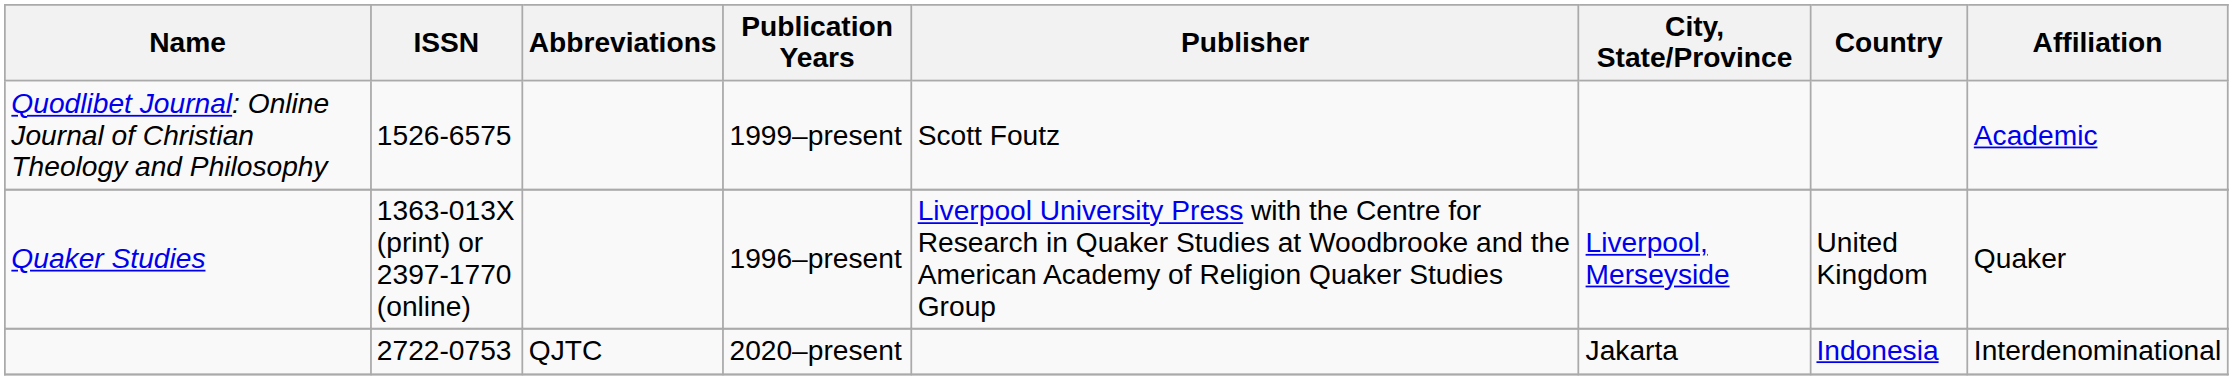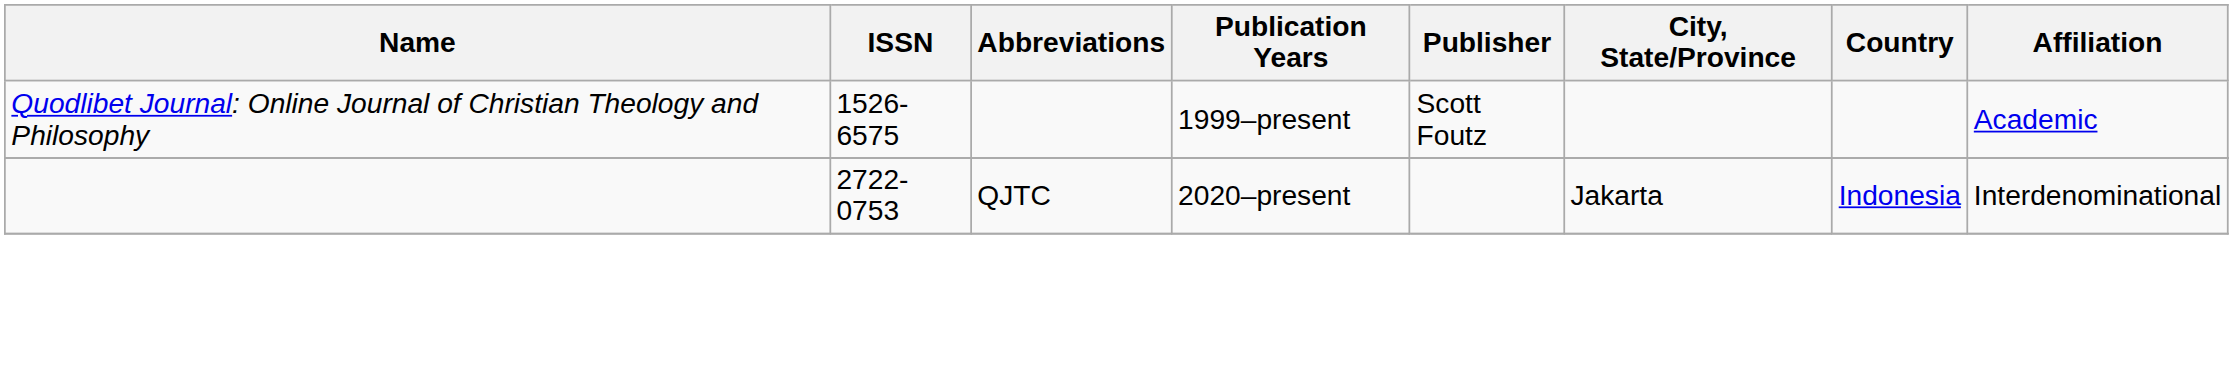 <table class="wikitable sortable" style="width: 100%;">
 <tr>
 <th>Name</th>
 <th>ISSN</th>
 <th>Abbreviations</th>
 <th>Publication Years</th>
 <th>Publisher</th>
 <th>City, State/Province</th>
 <th>Country</th>
 <th>Affiliation</th>
 </tr>
 <tr>
 <td><em><a href='#'>Quodlibet Journal</a>: Online Journal of Christian Theology and Philosophy</em></td>
 <td>1526-6575</td>
 <td></td>
 <td>1999–present</td>
 <td>Scott Foutz</td>
 <td></td>
 <td></td>
 <td><a href='#'>Academic</a></td>
 </tr>
 <tr>
 </tr>
 <tr>
-<td><em><a href='#'>Quaker Studies</a></em></td>
-<td>1363-013X (print) or<br>2397-1770 (online)</td>
-<td></td>
-<td>1996–present</td>
-<td><a href='#'>Liverpool University Press</a> with the Centre for Research in Quaker Studies at Woodbrooke and the American Academy of Religion Quaker Studies Group</td>
-<td><a href='#'>Liverpool, Merseyside</a></td>
-<td>United Kingdom</td>
-<td>Quaker</td>
-</tr>
-<tr>
 </tr>
 <tr>
 <td><em></em></td>
 <td>2722-0753</td>
 <td>QJTC</td>
 <td>2020–present</td>
 <td></td>
 <td>Jakarta</td>
 <td><a href='#'>Indonesia</a></td>
 <td>Interdenominational</td>
 </tr>
 <tr>
 </tr>
 </table>
